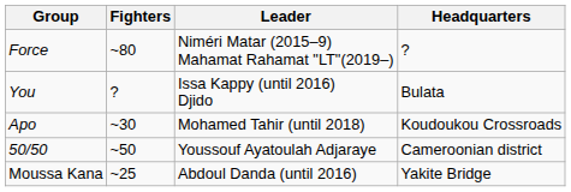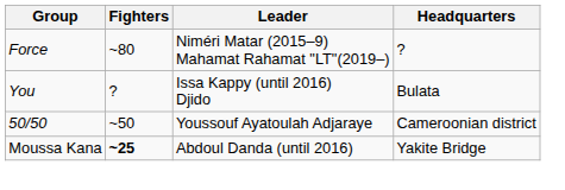 <table class="wikitable sortable" style="text-align:left">
 <tr>
 <th><strong>Group</strong></th>
 <th><strong>Fighters</strong></th>
 <th><strong>Leader</strong></th>
 <th><strong>Headquarters</strong></th>
 </tr>
 <tr>
 <td><em>Force</em></td>
 <td>~80</td>
 <td>Niméri Matar (2015–9)<br>Mahamat Rahamat "LT"(2019–)</td>
 <td>?</td>
 </tr>
 <tr>
 <td><em>You</em></td>
 <td>?</td>
 <td>Issa Kappy (until 2016)<br>Djido</td>
 <td>Bulata</td>
 </tr>
 <tr>
-<td><em>Apo</em></td>
-<td>~30</td>
-<td>Mohamed Tahir (until 2018)</td>
-<td>Koudoukou Crossroads</td>
-</tr>
-<tr>
 <td><em>50/50</em></td>
 <td>~50</td>
 <td>Youssouf Ayatoulah Adjaraye</td>
 <td>Cameroonian district</td>
 </tr>
 <tr>
 <td>Moussa Kana</td>
-<td>~25</td>
+<td><strong>~25</strong></td>
 <td>Abdoul Danda (until 2016)</td>
 <td>Yakite Bridge</td>
 </tr>
 </table>
